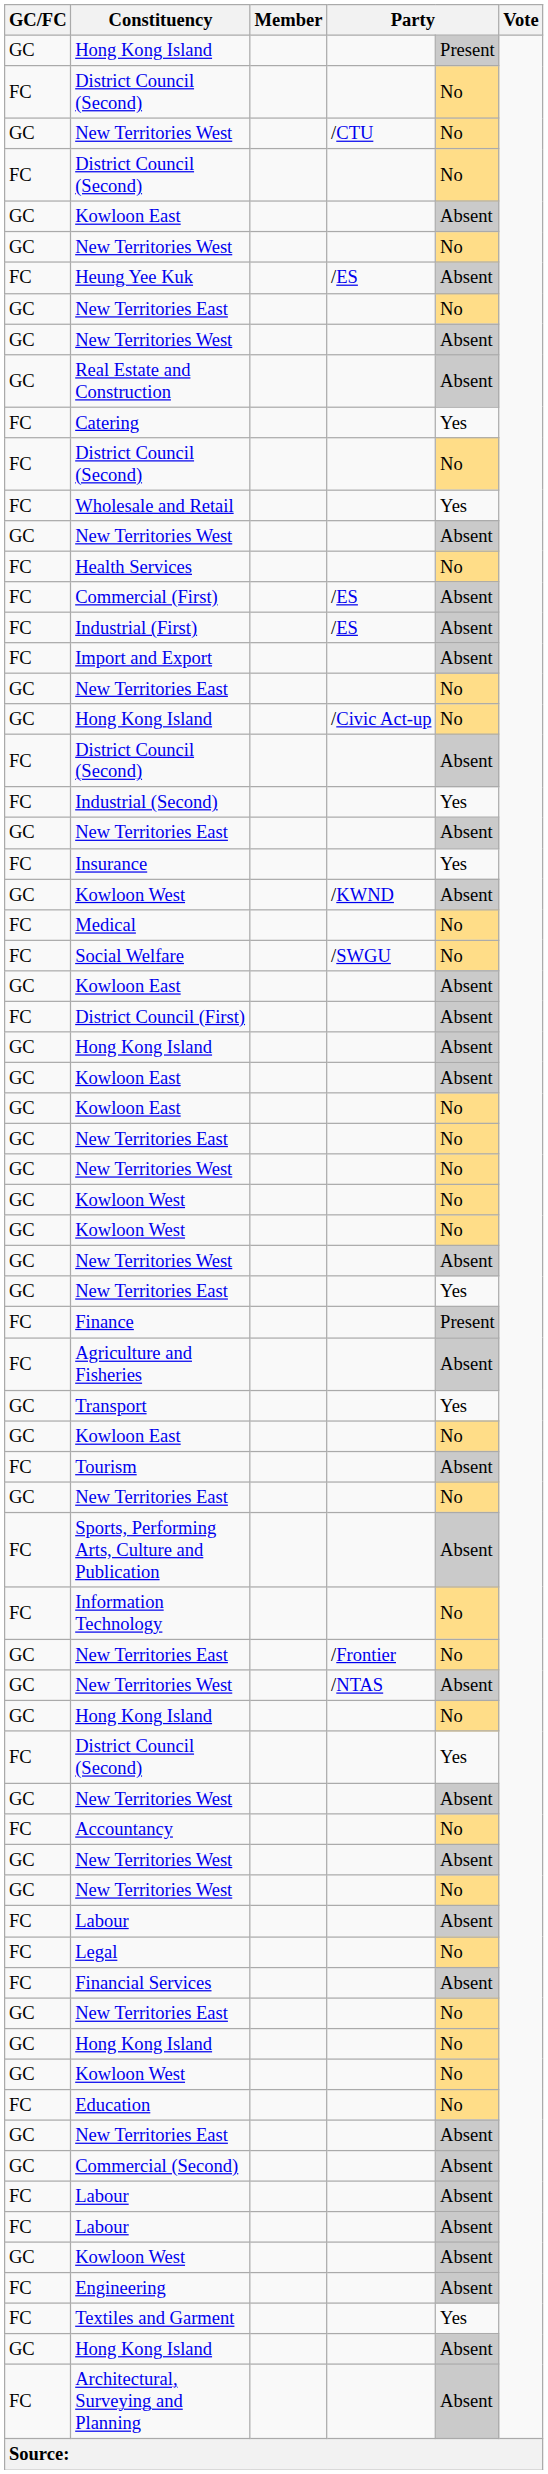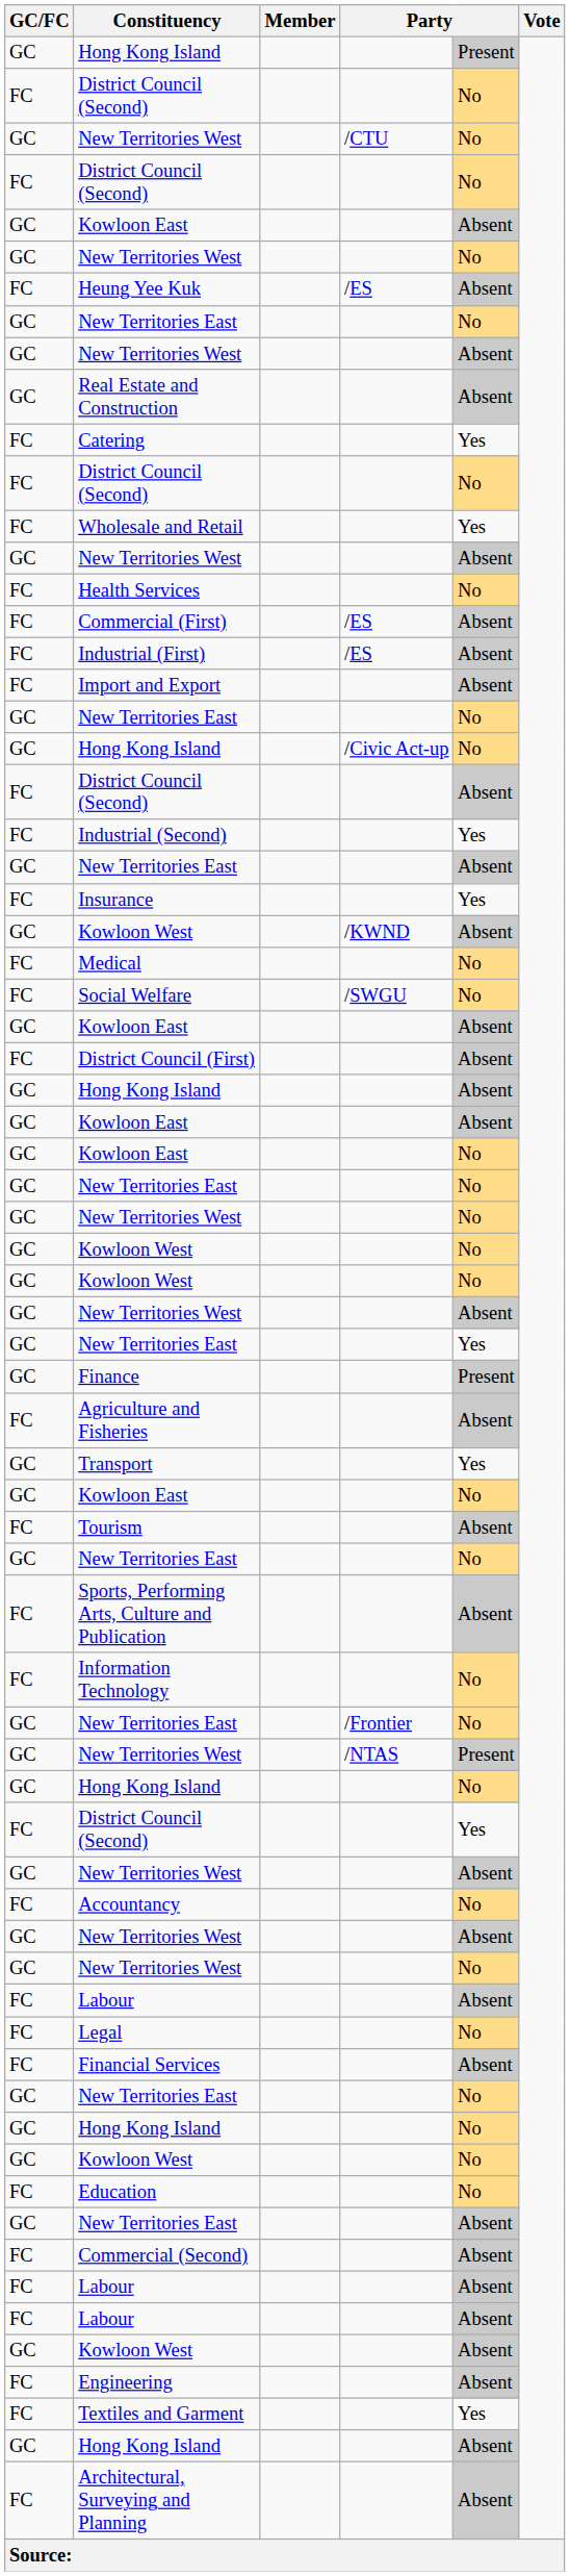 <table class="wikitable sortable" style="font-size:95%">
 <tr valign=bottom>
 <th>GC/FC</th>
 <th width="140px">Constituency</th>
 <th>Member</th>
 <th colspan=2>Party</th>
 <th>Vote</th>
 </tr>
 <tr>
 <td>GC</td>
 <td><a href='#'>Hong Kong Island</a></td>
 <td></td>
 <td></td>
 <td bgcolor=cacaca>Present </td>
 </tr>
 <tr>
 <td>FC</td>
 <td><a href='#'>District Council (Second)</a></td>
 <td></td>
 <td></td>
 <td style="background:#ffdd88;"> No</td>
 </tr>
 <tr>
 <td>GC</td>
 <td><a href='#'>New Territories West</a></td>
 <td></td>
 <td>/<a href='#'>CTU</a></td>
 <td style="background:#ffdd88;"> No</td>
 </tr>
 <tr>
 <td>FC</td>
 <td><a href='#'>District Council (Second)</a></td>
 <td></td>
 <td></td>
 <td style="background:#ffdd88;"> No</td>
 </tr>
 <tr>
 <td>GC</td>
 <td><a href='#'>Kowloon East</a></td>
 <td></td>
 <td></td>
 <td bgcolor=cacaca>Absent</td>
 </tr>
 <tr>
 <td>GC</td>
 <td><a href='#'>New Territories West</a></td>
 <td></td>
 <td></td>
 <td style="background:#ffdd88;"> No</td>
 </tr>
 <tr>
 <td>FC</td>
 <td><a href='#'>Heung Yee Kuk</a></td>
 <td></td>
 <td>/<a href='#'>ES</a></td>
 <td bgcolor=cacaca>Absent</td>
 </tr>
 <tr>
 <td>GC</td>
 <td><a href='#'>New Territories East</a></td>
 <td></td>
 <td></td>
 <td style="background:#ffdd88;"> No</td>
 </tr>
 <tr>
 <td>GC</td>
 <td><a href='#'>New Territories West</a></td>
 <td></td>
 <td></td>
 <td bgcolor=cacaca>Absent</td>
 </tr>
 <tr>
 <td>GC</td>
 <td><a href='#'>Real Estate and Construction</a></td>
 <td></td>
 <td></td>
 <td bgcolor=cacaca>Absent</td>
 </tr>
 <tr>
 <td>FC</td>
 <td><a href='#'>Catering</a></td>
 <td></td>
 <td></td>
 <td> Yes</td>
 </tr>
 <tr>
 <td>FC</td>
 <td><a href='#'>District Council (Second)</a></td>
 <td></td>
 <td></td>
 <td style="background:#ffdd88;"> No</td>
 </tr>
 <tr>
 <td>FC</td>
 <td><a href='#'>Wholesale and Retail</a></td>
 <td></td>
 <td></td>
 <td> Yes</td>
 </tr>
 <tr>
 <td>GC</td>
 <td><a href='#'>New Territories West</a></td>
 <td></td>
 <td></td>
 <td bgcolor=cacaca>Absent</td>
 </tr>
 <tr>
 <td>FC</td>
 <td><a href='#'>Health Services</a></td>
 <td></td>
 <td></td>
 <td style="background:#ffdd88;"> No</td>
 </tr>
 <tr>
 <td>FC</td>
 <td><a href='#'>Commercial (First)</a></td>
 <td></td>
 <td>/<a href='#'>ES</a></td>
 <td bgcolor=cacaca>Absent</td>
 </tr>
 <tr>
 <td>FC</td>
 <td><a href='#'>Industrial (First)</a></td>
 <td></td>
 <td>/<a href='#'>ES</a></td>
 <td bgcolor=cacaca>Absent</td>
 </tr>
 <tr>
 <td>FC</td>
 <td><a href='#'>Import and Export</a></td>
 <td></td>
 <td></td>
 <td bgcolor=cacaca>Absent</td>
 </tr>
 <tr>
 <td>GC</td>
 <td><a href='#'>New Territories East</a></td>
 <td></td>
 <td></td>
 <td style="background:#ffdd88;"> No</td>
 </tr>
 <tr>
 <td>GC</td>
 <td><a href='#'>Hong Kong Island</a></td>
 <td></td>
 <td>/<a href='#'>Civic Act-up</a></td>
 <td style="background:#ffdd88;"> No</td>
 </tr>
 <tr>
 <td>FC</td>
 <td><a href='#'>District Council (Second)</a></td>
 <td></td>
 <td></td>
 <td bgcolor=cacaca>Absent</td>
 </tr>
 <tr>
 <td>FC</td>
 <td><a href='#'>Industrial (Second)</a></td>
 <td></td>
 <td></td>
 <td> Yes</td>
 </tr>
 <tr>
 <td>GC</td>
 <td><a href='#'>New Territories East</a></td>
 <td></td>
 <td></td>
 <td bgcolor=cacaca>Absent</td>
 </tr>
 <tr>
 <td>FC</td>
 <td><a href='#'>Insurance</a></td>
 <td></td>
 <td></td>
 <td> Yes</td>
 </tr>
 <tr>
 <td>GC</td>
 <td><a href='#'>Kowloon West</a></td>
 <td></td>
 <td>/<a href='#'>KWND</a></td>
 <td bgcolor=cacaca>Absent</td>
 </tr>
 <tr>
 <td>FC</td>
 <td><a href='#'>Medical</a></td>
 <td></td>
 <td></td>
 <td style="background:#ffdd88;"> No</td>
 </tr>
 <tr>
 <td>FC</td>
 <td><a href='#'>Social Welfare</a></td>
 <td></td>
 <td>/<a href='#'>SWGU</a></td>
 <td style="background:#ffdd88;"> No</td>
 </tr>
 <tr>
 <td>GC</td>
 <td><a href='#'>Kowloon East</a></td>
 <td></td>
 <td></td>
 <td bgcolor=cacaca>Absent</td>
 </tr>
 <tr>
 <td>FC</td>
 <td><a href='#'>District Council (First)</a></td>
 <td></td>
 <td></td>
 <td bgcolor=cacaca>Absent</td>
 </tr>
 <tr>
 <td>GC</td>
 <td><a href='#'>Hong Kong Island</a></td>
 <td></td>
 <td></td>
 <td bgcolor=cacaca>Absent</td>
 </tr>
 <tr>
 <td>GC</td>
 <td><a href='#'>Kowloon East</a></td>
 <td></td>
 <td></td>
 <td bgcolor=cacaca>Absent</td>
 </tr>
 <tr>
 <td>GC</td>
 <td><a href='#'>Kowloon East</a></td>
 <td></td>
 <td></td>
 <td style="background:#ffdd88;"> No</td>
 </tr>
 <tr>
 <td>GC</td>
 <td><a href='#'>New Territories East</a></td>
 <td></td>
 <td></td>
 <td style="background:#ffdd88;"> No</td>
 </tr>
 <tr>
 <td>GC</td>
 <td><a href='#'>New Territories West</a></td>
 <td></td>
 <td></td>
 <td style="background:#ffdd88;"> No</td>
 </tr>
 <tr>
 <td>GC</td>
 <td><a href='#'>Kowloon West</a></td>
 <td></td>
 <td></td>
 <td style="background:#ffdd88;"> No</td>
 </tr>
 <tr>
 <td>GC</td>
 <td><a href='#'>Kowloon West</a></td>
 <td></td>
 <td></td>
 <td style="background:#ffdd88;"> No</td>
 </tr>
 <tr>
 <td>GC</td>
 <td><a href='#'>New Territories West</a></td>
 <td></td>
 <td></td>
 <td bgcolor=cacaca>Absent</td>
 </tr>
 <tr>
 <td>GC</td>
 <td><a href='#'>New Territories East</a></td>
 <td></td>
 <td></td>
 <td> Yes</td>
 </tr>
 <tr>
-<td>FC</td>
+<td>GC</td>
 <td><a href='#'>Finance</a></td>
 <td></td>
 <td></td>
 <td bgcolor=cacaca>Present </td>
 </tr>
 <tr>
 <td>FC</td>
 <td><a href='#'>Agriculture and Fisheries</a></td>
 <td></td>
 <td></td>
 <td bgcolor=cacaca>Absent</td>
 </tr>
 <tr>
 <td>GC</td>
 <td><a href='#'>Transport</a></td>
 <td></td>
 <td></td>
 <td> Yes</td>
 </tr>
 <tr>
 <td>GC</td>
 <td><a href='#'>Kowloon East</a></td>
 <td></td>
 <td></td>
 <td style="background:#ffdd88;"> No</td>
 </tr>
 <tr>
 <td>FC</td>
 <td><a href='#'>Tourism</a></td>
 <td></td>
 <td></td>
 <td bgcolor=cacaca>Absent</td>
 </tr>
 <tr>
 <td>GC</td>
 <td><a href='#'>New Territories East</a></td>
 <td></td>
 <td></td>
 <td style="background:#ffdd88;"> No</td>
 </tr>
 <tr>
 <td>FC</td>
 <td><a href='#'>Sports, Performing Arts, Culture and Publication</a></td>
 <td></td>
 <td></td>
 <td bgcolor=cacaca>Absent</td>
 </tr>
 <tr>
 <td>FC</td>
 <td><a href='#'>Information Technology</a></td>
 <td></td>
 <td></td>
 <td style="background:#ffdd88;"> No</td>
 </tr>
 <tr>
 <td>GC</td>
 <td><a href='#'>New Territories East</a></td>
 <td></td>
 <td>/<a href='#'>Frontier</a></td>
 <td style="background:#ffdd88;"> No</td>
 </tr>
 <tr>
 <td>GC</td>
 <td><a href='#'>New Territories West</a></td>
 <td></td>
 <td>/<a href='#'>NTAS</a></td>
-<td bgcolor=cacaca>Absent</td>
+<td bgcolor=cacaca>Present </td>
 </tr>
 <tr>
 <td>GC</td>
 <td><a href='#'>Hong Kong Island</a></td>
 <td></td>
 <td></td>
 <td style="background:#ffdd88;"> No</td>
 </tr>
 <tr>
 <td>FC</td>
 <td><a href='#'>District Council (Second)</a></td>
 <td></td>
 <td></td>
 <td> Yes</td>
 </tr>
 <tr>
 <td>GC</td>
 <td><a href='#'>New Territories West</a></td>
 <td></td>
 <td></td>
 <td bgcolor=cacaca>Absent</td>
 </tr>
 <tr>
 <td>FC</td>
 <td><a href='#'>Accountancy</a></td>
 <td></td>
 <td></td>
 <td style="background:#ffdd88;"> No</td>
 </tr>
 <tr>
 <td>GC</td>
 <td><a href='#'>New Territories West</a></td>
 <td></td>
 <td></td>
 <td bgcolor=cacaca>Absent</td>
 </tr>
 <tr>
 <td>GC</td>
 <td><a href='#'>New Territories West</a></td>
 <td></td>
 <td></td>
 <td style="background:#ffdd88;"> No</td>
 </tr>
 <tr>
 <td>FC</td>
 <td><a href='#'>Labour</a></td>
 <td></td>
 <td></td>
 <td bgcolor=cacaca>Absent</td>
 </tr>
 <tr>
 <td>FC</td>
 <td><a href='#'>Legal</a></td>
 <td></td>
 <td></td>
 <td style="background:#ffdd88;"> No</td>
 </tr>
 <tr>
 <td>FC</td>
 <td><a href='#'>Financial Services</a></td>
 <td></td>
 <td></td>
 <td bgcolor=cacaca>Absent</td>
 </tr>
 <tr>
 <td>GC</td>
 <td><a href='#'>New Territories East</a></td>
 <td></td>
 <td></td>
 <td style="background:#ffdd88;"> No</td>
 </tr>
 <tr>
 <td>GC</td>
 <td><a href='#'>Hong Kong Island</a></td>
 <td></td>
 <td></td>
 <td style="background:#ffdd88;"> No</td>
 </tr>
 <tr>
 <td>GC</td>
 <td><a href='#'>Kowloon West</a></td>
 <td></td>
 <td></td>
 <td style="background:#ffdd88;"> No</td>
 </tr>
 <tr>
 <td>FC</td>
 <td><a href='#'>Education</a></td>
 <td></td>
 <td></td>
 <td style="background:#ffdd88;"> No</td>
 </tr>
 <tr>
 <td>GC</td>
 <td><a href='#'>New Territories East</a></td>
 <td></td>
 <td></td>
 <td bgcolor=cacaca>Absent</td>
 </tr>
 <tr>
-<td>GC</td>
+<td>FC</td>
 <td><a href='#'>Commercial (Second)</a></td>
 <td></td>
 <td></td>
 <td bgcolor=cacaca>Absent</td>
 </tr>
 <tr>
 <td>FC</td>
 <td><a href='#'>Labour</a></td>
 <td></td>
 <td></td>
 <td bgcolor=cacaca>Absent </td>
 </tr>
 <tr>
 <td>FC</td>
 <td><a href='#'>Labour</a></td>
 <td></td>
 <td></td>
 <td bgcolor=cacaca>Absent</td>
 </tr>
 <tr>
 <td>GC</td>
 <td><a href='#'>Kowloon West</a></td>
 <td></td>
 <td></td>
 <td bgcolor=cacaca>Absent</td>
 </tr>
 <tr>
 <td>FC</td>
 <td><a href='#'>Engineering</a></td>
 <td></td>
 <td></td>
 <td bgcolor=cacaca>Absent</td>
 </tr>
 <tr>
 <td>FC</td>
 <td><a href='#'>Textiles and Garment</a></td>
 <td></td>
 <td></td>
 <td> Yes</td>
 </tr>
 <tr>
 <td>GC</td>
 <td><a href='#'>Hong Kong Island</a></td>
 <td></td>
 <td></td>
 <td bgcolor=cacaca>Absent</td>
 </tr>
 <tr>
 <td>FC</td>
 <td><a href='#'>Architectural, Surveying and Planning</a></td>
 <td></td>
 <td></td>
 <td bgcolor=cacaca>Absent</td>
 </tr>
 <tr>
 <th colspan=6 style="text-align:left">Source:<br></th>
 </tr>
 </table>
